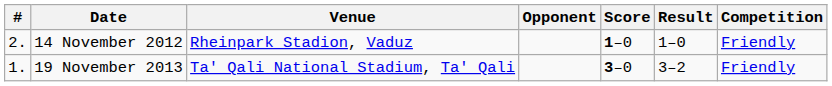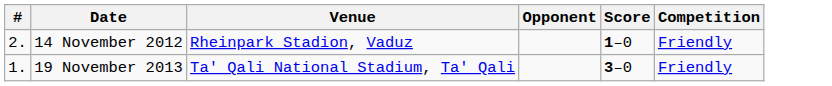 <table class="wikitable">
 <tr>
 <th>#</th>
 <th>Date</th>
 <th>Venue</th>
 <th>Opponent</th>
 <th>Score</th>
-<th>Result</th>
 <th>Competition</th>
 </tr>
 <tr>
 <td>2.</td>
 <td>14 November 2012</td>
 <td><a href='#'>Rheinpark Stadion</a>, <a href='#'>Vaduz</a></td>
 <td></td>
 <td><strong>1</strong>–0</td>
-<td>1–0</td>
 <td><a href='#'>Friendly</a></td>
 </tr>
 <tr>
 <td>1.</td>
 <td>19 November 2013</td>
 <td><a href='#'>Ta' Qali National Stadium</a>, <a href='#'>Ta' Qali</a></td>
 <td></td>
 <td><strong>3</strong>–0</td>
-<td>3–2</td>
 <td><a href='#'>Friendly</a></td>
 </tr>
 </table>
